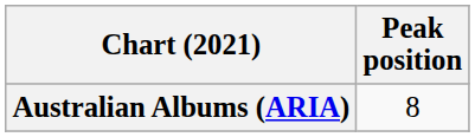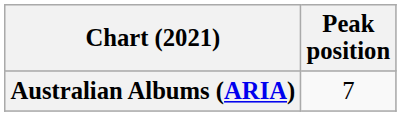 <table class="wikitable plainrowheaders" style="text-align:center">
 <tr>
 <th scope="col">Chart (2021)</th>
 <th scope="col">Peak<br>position</th>
 </tr>
 <tr>
 <th scope="row">Australian Albums (<a href='#'>ARIA</a>)</th>
-<td>8</td>
+<td>7</td>
 </tr>
 </table>
